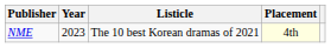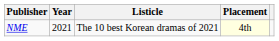 <table class="wikitable plainrowheaders">
 <tr>
 <th scope="col">Publisher</th>
 <th scope="col">Year</th>
 <th scope="col">Listicle</th>
 <th scope="col">Placement</th>
 <th scope="col"></th>
 </tr>
 <tr>
 <td><em><a href='#'>NME</a></em></td>
-<td>2023</td>
+<td>2021</td>
 <td>The 10 best Korean dramas of 2021</td>
 <td style="background: lightyellow; text-align:center">4th</td>
 <td style="text-align:center;"></td>
 </tr>
 </table>
